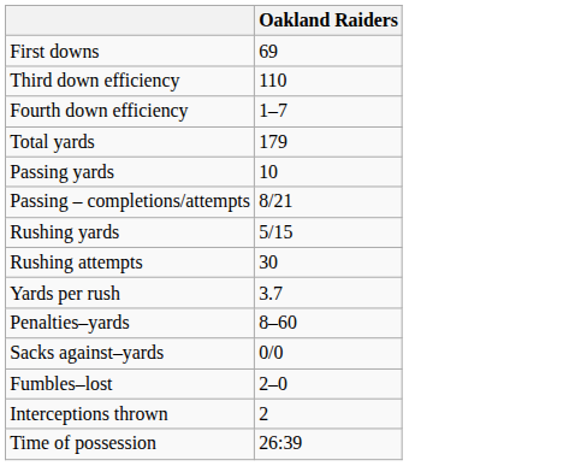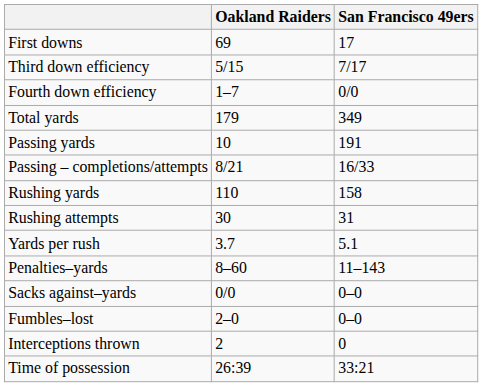 <table class="wikitable">
 <tr>
 <th></th>
 <th>Oakland Raiders</th>
+<th>San Francisco 49ers</th>
 </tr>
 <tr>
 <td>First downs</td>
 <td>69</td>
+<td>17</td>
 </tr>
 <tr>
 <td>Third down efficiency</td>
-<td>110</td>
+<td>5/15</td>
+<td>7/17</td>
 </tr>
 <tr>
 <td>Fourth down efficiency</td>
 <td>1–7</td>
+<td>0/0</td>
 </tr>
 <tr>
 <td>Total yards</td>
 <td>179</td>
+<td>349</td>
 </tr>
 <tr>
 <td>Passing yards</td>
 <td>10</td>
+<td>191</td>
 </tr>
 <tr>
 <td>Passing – completions/attempts</td>
 <td>8/21</td>
+<td>16/33</td>
 </tr>
 <tr>
 <td>Rushing yards</td>
-<td>5/15</td>
+<td>110</td>
+<td>158</td>
 </tr>
 <tr>
 <td>Rushing attempts</td>
 <td>30</td>
+<td>31</td>
 </tr>
 <tr>
 <td>Yards per rush</td>
 <td>3.7</td>
+<td>5.1</td>
 </tr>
 <tr>
 <td>Penalties–yards</td>
 <td>8–60</td>
+<td>11–143</td>
 </tr>
 <tr>
 <td>Sacks against–yards</td>
 <td>0/0</td>
+<td>0–0</td>
 </tr>
 <tr>
 <td>Fumbles–lost</td>
 <td>2–0</td>
+<td>0–0</td>
 </tr>
 <tr>
 <td>Interceptions thrown</td>
 <td>2</td>
+<td>0</td>
 </tr>
 <tr>
 <td>Time of possession</td>
 <td>26:39</td>
+<td>33:21</td>
 </tr>
 </table>
